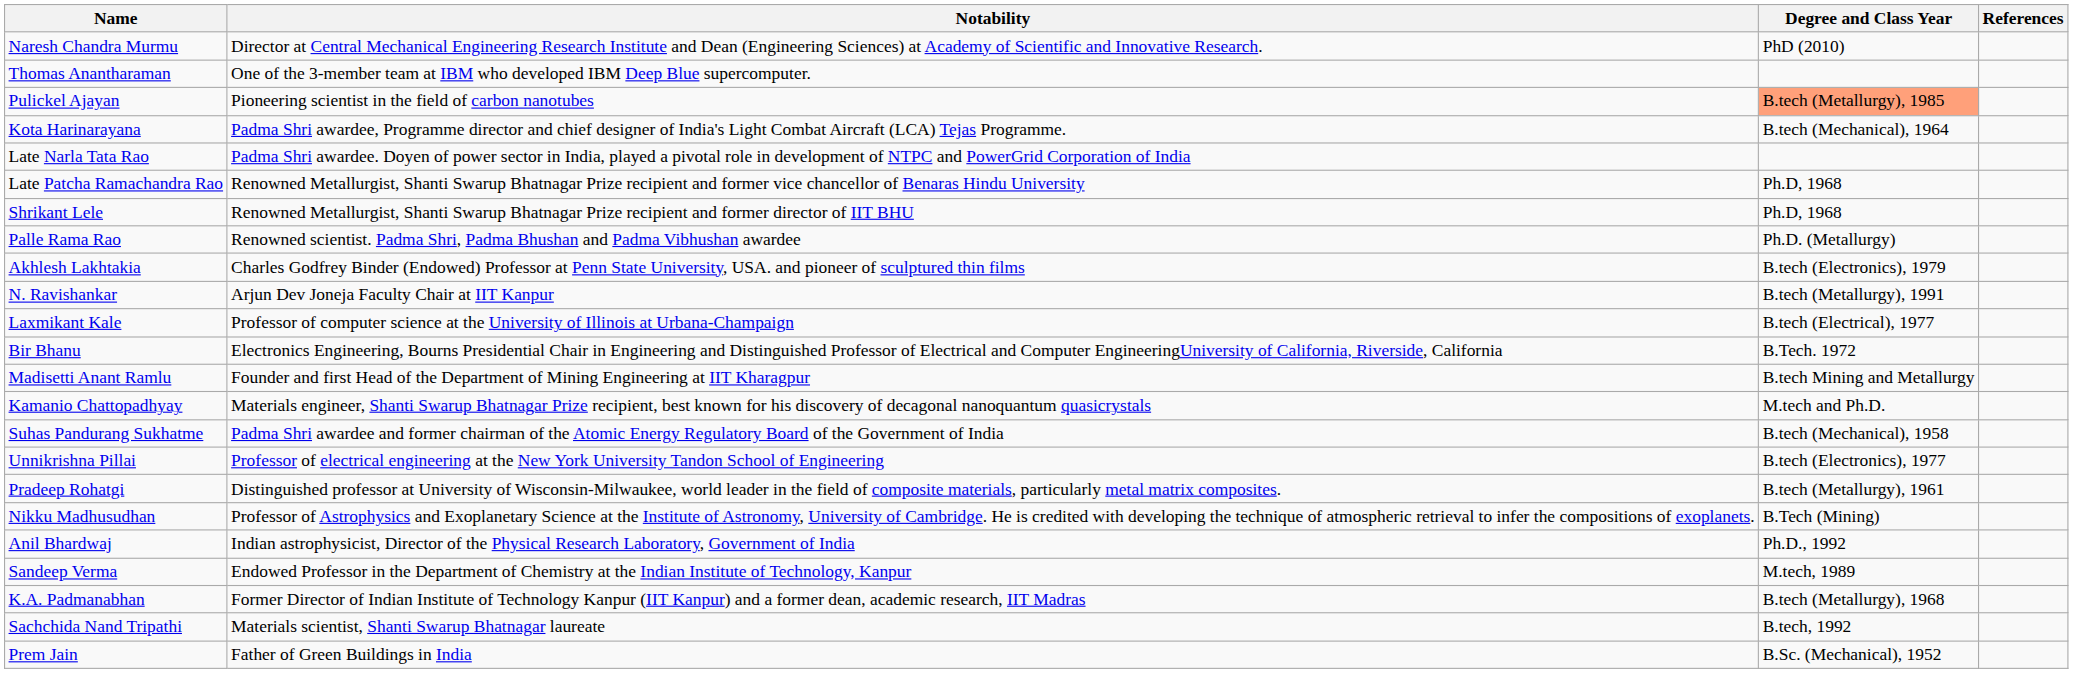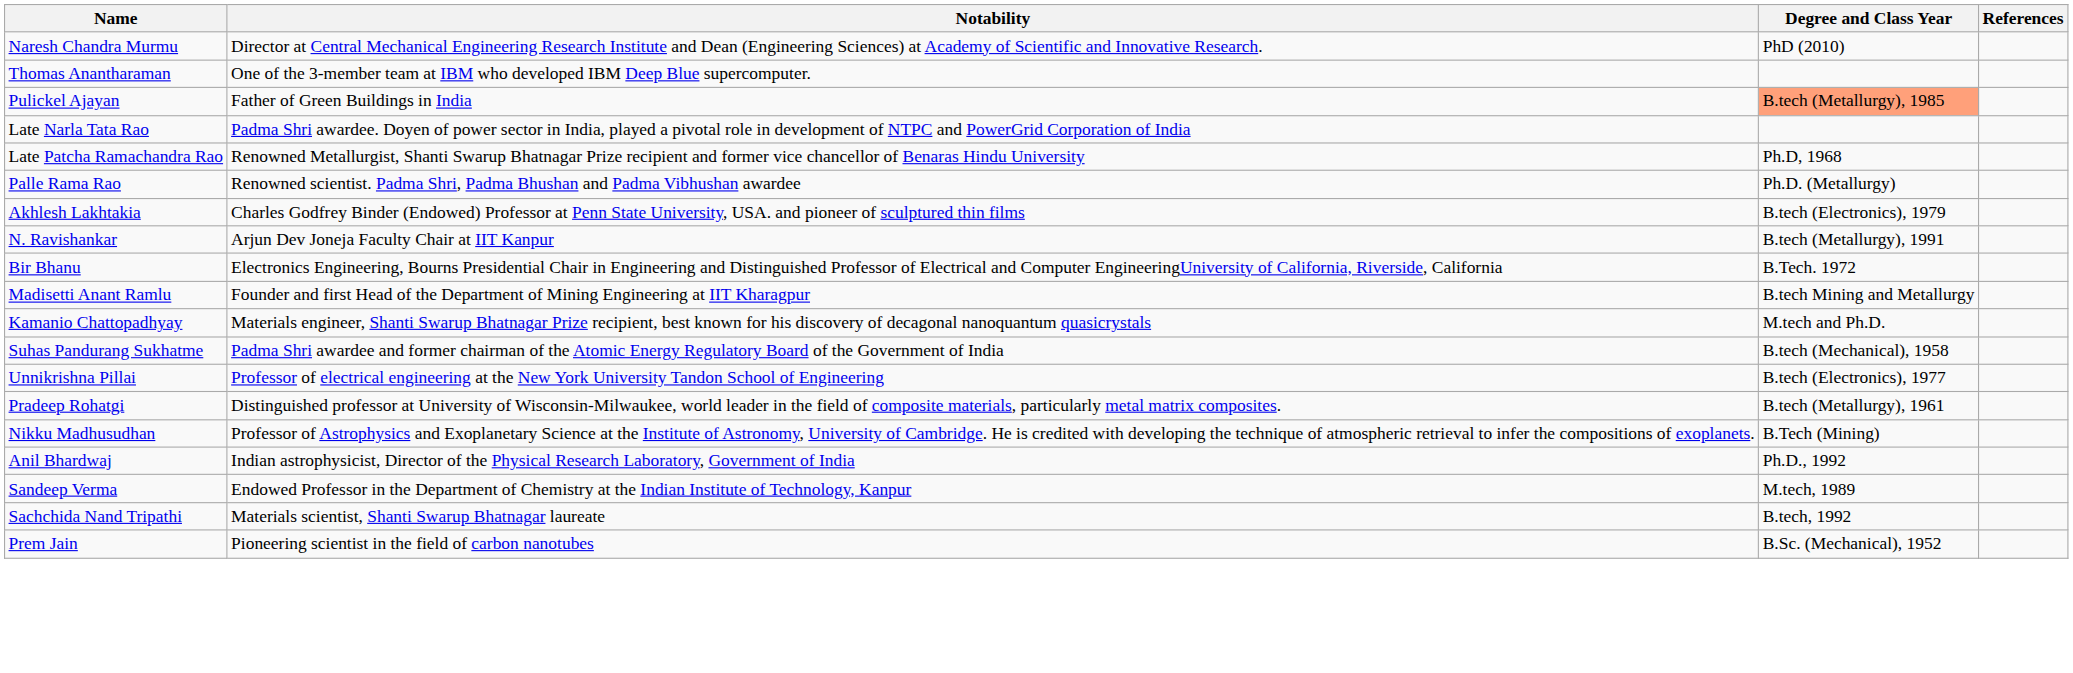 <table class="wikitable">
 <tr>
 <th>Name</th>
 <th>Notability</th>
 <th>Degree and Class Year</th>
 <th>References</th>
 </tr>
 <tr>
 <td><a href='#'>Naresh Chandra Murmu</a></td>
 <td>Director at <a href='#'>Central Mechanical Engineering Research Institute</a> and Dean (Engineering Sciences) at <a href='#'>Academy of Scientific and Innovative Research</a>.</td>
 <td>PhD (2010)</td>
 <td></td>
 </tr>
 <tr>
 <td><a href='#'>Thomas Anantharaman</a></td>
 <td>One of the 3-member team at <a href='#'>IBM</a> who developed IBM <a href='#'>Deep Blue</a> supercomputer.</td>
 <td></td>
 <td></td>
 </tr>
 <tr>
 <td><a href='#'>Pulickel Ajayan</a></td>
-<td>Pioneering scientist in the field of <a href='#'>carbon nanotubes</a></td>
+<td>Father of Green Buildings in <a href='#'>India</a></td>
 <td style="background: lightsalmon;">B.tech (Metallurgy), 1985</td>
-<td></td>
-</tr>
-<tr>
-<td><a href='#'>Kota Harinarayana</a></td>
-<td><a href='#'>Padma Shri</a> awardee, Programme director and chief designer of India's Light Combat Aircraft (LCA) <a href='#'>Tejas</a> Programme.</td>
-<td>B.tech (Mechanical), 1964</td>
 <td></td>
 </tr>
 <tr>
 <td>Late <a href='#'>Narla Tata Rao</a></td>
 <td><a href='#'>Padma Shri</a> awardee. Doyen of power sector in India, played a pivotal role in development of <a href='#'>NTPC</a> and <a href='#'>PowerGrid Corporation of India</a></td>
 <td></td>
 <td></td>
 </tr>
 <tr>
 <td>Late <a href='#'>Patcha Ramachandra Rao</a></td>
 <td>Renowned Metallurgist, Shanti Swarup Bhatnagar Prize recipient and former vice chancellor of <a href='#'>Benaras Hindu University</a></td>
-<td>Ph.D, 1968</td>
-<td></td>
-</tr>
-<tr>
-<td><a href='#'>Shrikant Lele</a></td>
-<td>Renowned Metallurgist, Shanti Swarup Bhatnagar Prize recipient and former director of <a href='#'>IIT BHU</a></td>
 <td>Ph.D, 1968</td>
 <td></td>
 </tr>
 <tr>
 <td><a href='#'>Palle Rama Rao</a></td>
 <td>Renowned scientist. <a href='#'>Padma Shri</a>, <a href='#'>Padma Bhushan</a> and <a href='#'>Padma Vibhushan</a> awardee</td>
 <td>Ph.D. (Metallurgy)</td>
 <td></td>
 </tr>
 <tr>
 <td><a href='#'>Akhlesh Lakhtakia</a></td>
 <td>Charles Godfrey Binder (Endowed) Professor at <a href='#'>Penn State University</a>, USA. and pioneer of <a href='#'>sculptured thin films</a></td>
 <td>B.tech (Electronics), 1979</td>
 <td></td>
 </tr>
 <tr>
 <td><a href='#'>N. Ravishankar</a></td>
 <td>Arjun Dev Joneja Faculty Chair at <a href='#'>IIT Kanpur</a></td>
 <td>B.tech (Metallurgy), 1991</td>
-<td></td>
-</tr>
-<tr>
-<td><a href='#'>Laxmikant Kale</a></td>
-<td>Professor of computer science at the <a href='#'>University of Illinois at Urbana-Champaign</a></td>
-<td>B.tech (Electrical), 1977</td>
 <td></td>
 </tr>
 <tr>
 <td><a href='#'>Bir Bhanu</a></td>
 <td>Electronics Engineering, Bourns Presidential Chair in Engineering and Distinguished Professor of Electrical and Computer Engineering<a href='#'>University of California, Riverside</a>, California</td>
 <td>B.Tech. 1972</td>
 <td></td>
 </tr>
 <tr>
 <td><a href='#'>Madisetti Anant Ramlu</a></td>
 <td>Founder and first Head of the Department of Mining Engineering at <a href='#'>IIT Kharagpur</a></td>
 <td>B.tech Mining and Metallurgy</td>
 <td></td>
 </tr>
 <tr>
 <td><a href='#'>Kamanio Chattopadhyay</a></td>
 <td>Materials engineer, <a href='#'>Shanti Swarup Bhatnagar Prize</a> recipient, best known for his discovery of decagonal nanoquantum <a href='#'>quasicrystals</a></td>
 <td>M.tech and Ph.D.</td>
 <td></td>
 </tr>
 <tr>
 <td><a href='#'>Suhas Pandurang Sukhatme</a></td>
 <td><a href='#'>Padma Shri</a> awardee and former chairman of the <a href='#'>Atomic Energy Regulatory Board</a> of the Government of India</td>
 <td>B.tech (Mechanical), 1958</td>
 <td></td>
 </tr>
 <tr>
 <td><a href='#'>Unnikrishna Pillai</a></td>
 <td><a href='#'>Professor</a> of <a href='#'>electrical engineering</a> at the <a href='#'>New York University Tandon School of Engineering</a></td>
 <td>B.tech (Electronics), 1977</td>
 <td></td>
 </tr>
 <tr>
 <td><a href='#'>Pradeep Rohatgi</a></td>
 <td>Distinguished professor at University of Wisconsin-Milwaukee, world leader in the field of <a href='#'>composite materials</a>, particularly <a href='#'>metal matrix composites</a>.</td>
 <td>B.tech (Metallurgy), 1961</td>
 <td></td>
 </tr>
 <tr>
 <td><a href='#'>Nikku Madhusudhan</a></td>
 <td>Professor of <a href='#'>Astrophysics</a> and Exoplanetary Science at the <a href='#'>Institute of Astronomy</a>, <a href='#'>University of Cambridge</a>. He is credited with developing the technique of atmospheric retrieval to infer the compositions of <a href='#'>exoplanets</a>.</td>
 <td>B.Tech (Mining)</td>
 <td></td>
 </tr>
 <tr>
 <td><a href='#'>Anil Bhardwaj</a></td>
 <td>Indian astrophysicist, Director of the <a href='#'>Physical Research Laboratory</a>, <a href='#'>Government of India</a></td>
 <td>Ph.D., 1992</td>
 <td></td>
 </tr>
 <tr>
 <td><a href='#'>Sandeep Verma</a></td>
 <td>Endowed Professor in the Department of Chemistry at the <a href='#'>Indian Institute of Technology, Kanpur</a></td>
 <td>M.tech, 1989</td>
 <td></td>
 </tr>
 <tr>
-<td><a href='#'>K.A. Padmanabhan</a></td>
-<td>Former Director of Indian Institute of Technology Kanpur (<a href='#'>IIT Kanpur</a>) and a former dean, academic research, <a href='#'>IIT Madras</a></td>
-<td>B.tech (Metallurgy), 1968</td>
-<td></td>
-</tr>
-<tr>
 <td><a href='#'>Sachchida Nand Tripathi</a></td>
 <td>Materials scientist, <a href='#'>Shanti Swarup Bhatnagar</a> laureate</td>
 <td>B.tech, 1992</td>
 <td></td>
 </tr>
 <tr>
 <td><a href='#'>Prem Jain</a></td>
-<td>Father of Green Buildings in <a href='#'>India</a></td>
+<td>Pioneering scientist in the field of <a href='#'>carbon nanotubes</a></td>
 <td>B.Sc. (Mechanical), 1952</td>
 <td></td>
 </tr>
 </table>
